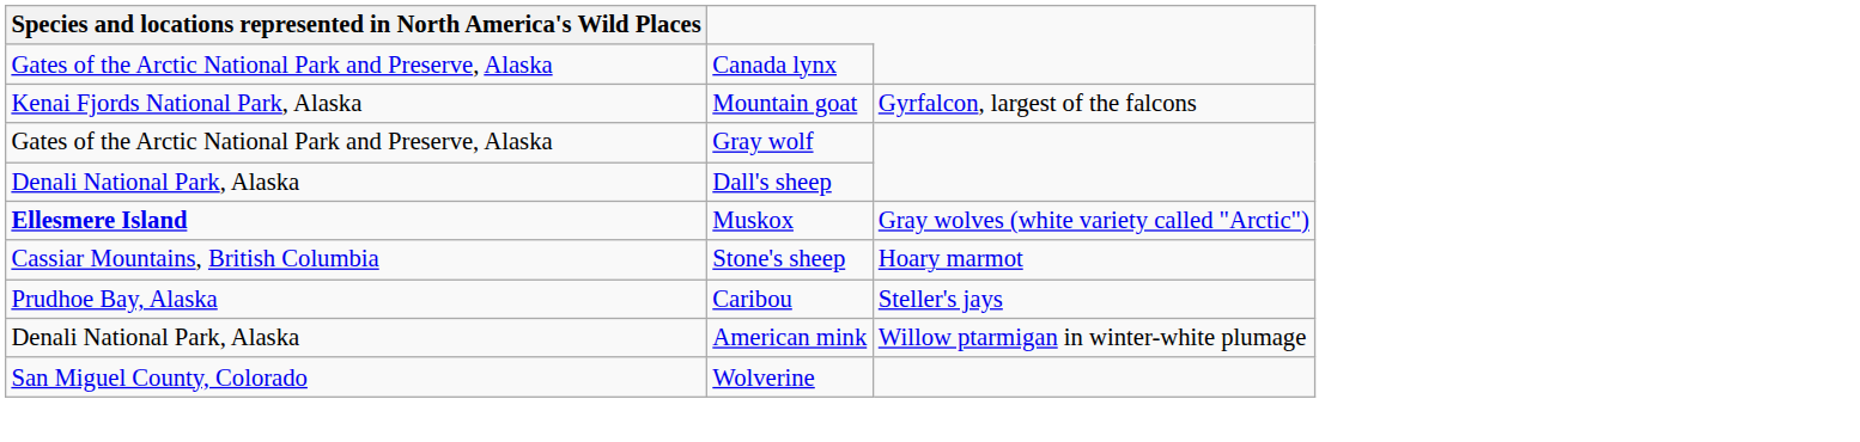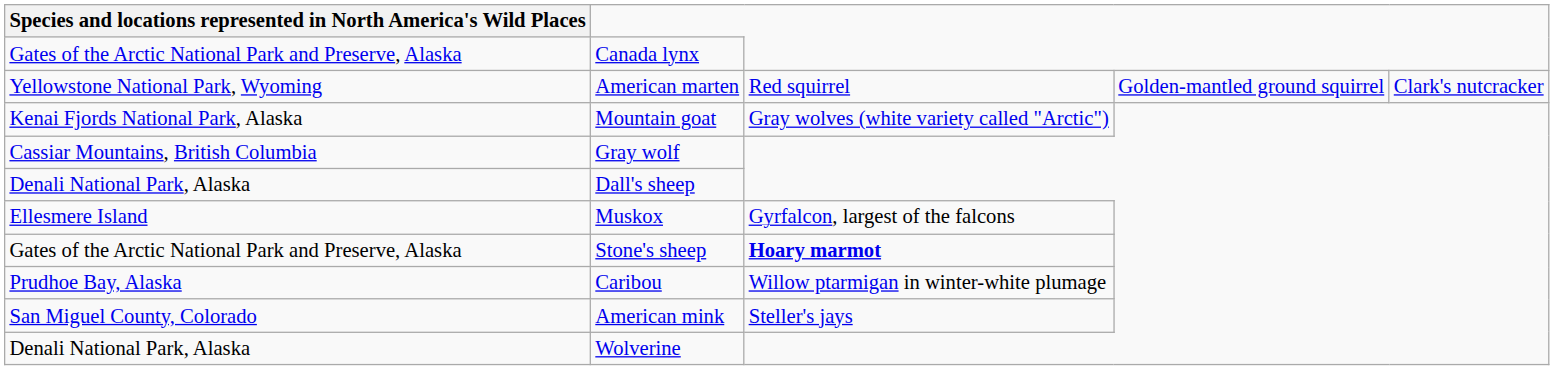 <table class="wikitable collapsible collapsed">
 <tr>
 <th>Species and locations represented in North America's Wild Places</th>
 </tr>
 <tr>
 <td><a href='#'>Gates of the Arctic National Park and Preserve</a>, <a href='#'>Alaska</a></td>
 <td><a href='#'>Canada lynx</a></td>
 </tr>
 <tr>
+<td><a href='#'>Yellowstone National Park</a>, <a href='#'>Wyoming</a></td>
+<td><a href='#'>American marten</a></td>
+<td><a href='#'>Red squirrel</a></td>
+<td><a href='#'>Golden-mantled ground squirrel</a></td>
+<td><a href='#'>Clark's nutcracker</a></td>
+</tr>
+<tr>
 <td><a href='#'>Kenai Fjords National Park</a>, Alaska</td>
 <td><a href='#'>Mountain goat</a></td>
-<td><a href='#'>Gyrfalcon</a>, largest of the falcons</td>
+<td><a href='#'>Gray wolves (white variety called "Arctic")</a></td>
 </tr>
 <tr>
-<td>Gates of the Arctic National Park and Preserve, Alaska</td>
+<td><a href='#'>Cassiar Mountains</a>, <a href='#'>British Columbia</a></td>
 <td><a href='#'>Gray wolf</a></td>
 </tr>
 <tr>
 <td><a href='#'>Denali National Park</a>, Alaska</td>
 <td><a href='#'>Dall's sheep</a></td>
 </tr>
 <tr>
-<td><strong><a href='#'>Ellesmere Island</a></strong></td>
+<td><a href='#'>Ellesmere Island</a></td>
 <td><a href='#'>Muskox</a></td>
-<td><a href='#'>Gray wolves (white variety called "Arctic")</a></td>
+<td><a href='#'>Gyrfalcon</a>, largest of the falcons</td>
 </tr>
 <tr>
-<td><a href='#'>Cassiar Mountains</a>, <a href='#'>British Columbia</a></td>
+<td>Gates of the Arctic National Park and Preserve, Alaska</td>
 <td><a href='#'>Stone's sheep</a></td>
-<td><a href='#'>Hoary marmot</a></td>
+<td><strong><a href='#'>Hoary marmot</a></strong></td>
 </tr>
 <tr>
 <td><a href='#'>Prudhoe Bay, Alaska</a></td>
 <td><a href='#'>Caribou</a></td>
+<td><a href='#'>Willow ptarmigan</a> in winter-white plumage</td>
+</tr>
+<tr>
+<td><a href='#'>San Miguel County, Colorado</a></td>
+<td><a href='#'>American mink</a></td>
 <td><a href='#'>Steller's jays</a></td>
 </tr>
 <tr>
 <td Denali National Park and Preserve>Denali National Park, Alaska</td>
-<td><a href='#'>American mink</a></td>
-<td><a href='#'>Willow ptarmigan</a> in winter-white plumage</td>
-</tr>
-<tr>
-<td><a href='#'>San Miguel County, Colorado</a></td>
 <td><a href='#'>Wolverine</a></td>
 </tr>
 </table>
